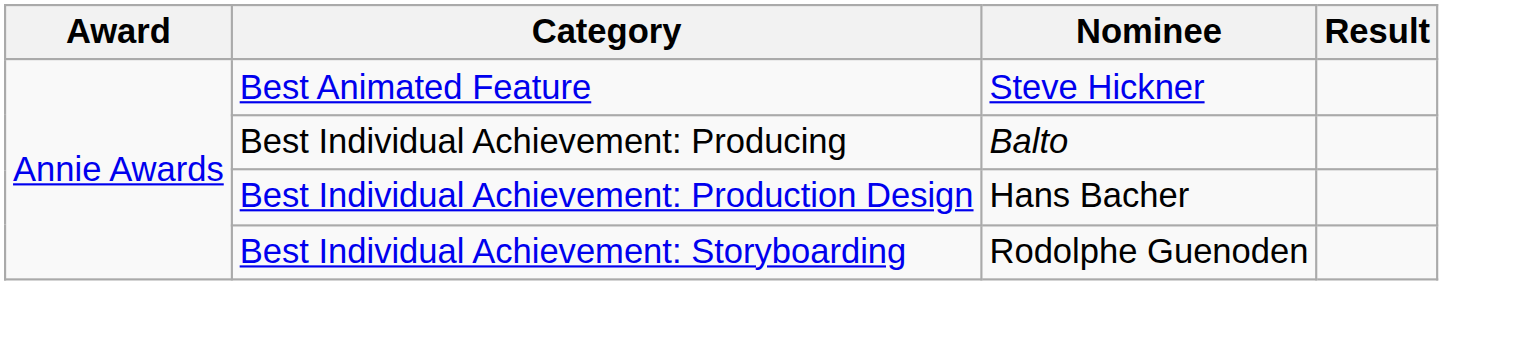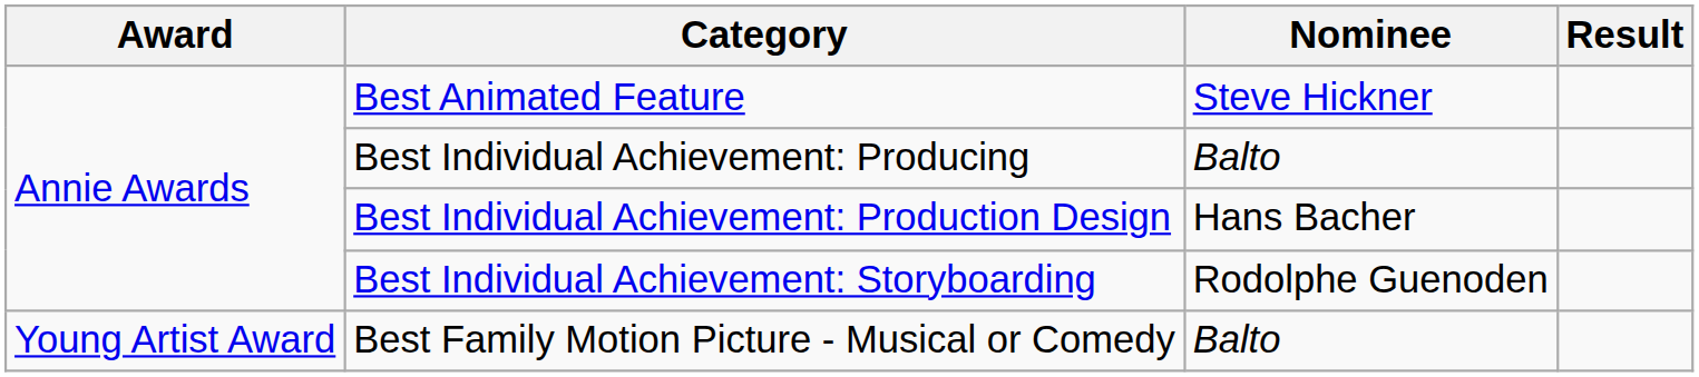 <table class="wikitable sortable">
 <tr>
 <th>Award</th>
 <th>Category</th>
 <th>Nominee</th>
 <th>Result</th>
 </tr>
 <tr>
 <td rowspan=4><a href='#'>Annie Awards</a></td>
 <td><a href='#'>Best Animated Feature</a></td>
 <td><a href='#'>Steve Hickner</a></td>
 <td></td>
 </tr>
 <tr>
 <td>Best Individual Achievement: Producing</td>
 <td><em>Balto</em></td>
 <td></td>
 </tr>
 <tr>
 <td><a href='#'>Best Individual Achievement: Production Design</a></td>
 <td>Hans Bacher</td>
 <td></td>
 </tr>
 <tr>
 <td><a href='#'>Best Individual Achievement: Storyboarding</a></td>
 <td>Rodolphe Guenoden</td>
 <td></td>
 </tr>
+<tr>
+<td><a href='#'>Young Artist Award</a></td>
+<td>Best Family Motion Picture - Musical or Comedy</td>
+<td><em>Balto</em></td>
+<td></td>
+</tr>
 </table>
